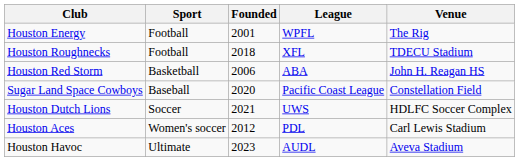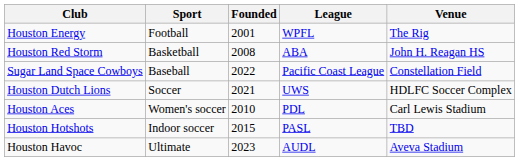 <table class="wikitable">
 <tr>
 <th>Club</th>
 <th>Sport</th>
 <th>Founded</th>
 <th>League</th>
 <th>Venue</th>
 </tr>
 <tr>
 <td><a href='#'>Houston Energy</a></td>
 <td>Football</td>
 <td>2001</td>
 <td><a href='#'>WPFL</a></td>
 <td><a href='#'>The Rig</a></td>
 </tr>
 <tr>
-<td><a href='#'>Houston Roughnecks</a></td>
-<td>Football</td>
-<td>2018</td>
-<td><a href='#'>XFL</a></td>
-<td><a href='#'>TDECU Stadium</a></td>
-</tr>
-<tr>
 <td><a href='#'>Houston Red Storm</a></td>
 <td>Basketball</td>
-<td>2006</td>
+<td>2008</td>
 <td><a href='#'>ABA</a></td>
 <td><a href='#'>John H. Reagan HS</a></td>
 </tr>
 <tr>
 <td><a href='#'>Sugar Land Space Cowboys</a></td>
 <td>Baseball</td>
-<td>2020</td>
+<td>2022</td>
 <td><a href='#'>Pacific Coast League</a></td>
 <td><a href='#'>Constellation Field</a></td>
 </tr>
 <tr>
 <td><a href='#'>Houston Dutch Lions</a></td>
 <td>Soccer</td>
 <td>2021</td>
 <td><a href='#'>UWS</a></td>
 <td>HDLFC Soccer Complex</td>
 </tr>
 <tr>
 <td><a href='#'>Houston Aces</a></td>
 <td>Women's soccer</td>
-<td>2012</td>
+<td>2010</td>
 <td><a href='#'>PDL</a></td>
 <td>Carl Lewis Stadium</td>
+</tr>
+<tr>
+<td><a href='#'>Houston Hotshots</a></td>
+<td>Indoor soccer</td>
+<td>2015</td>
+<td><a href='#'>PASL</a></td>
+<td><a href='#'>TBD</a></td>
 </tr>
 <tr>
 <td>Houston Havoc</td>
 <td>Ultimate</td>
 <td>2023</td>
 <td><a href='#'>AUDL</a></td>
 <td><a href='#'>Aveva Stadium</a></td>
 </tr>
 </table>
